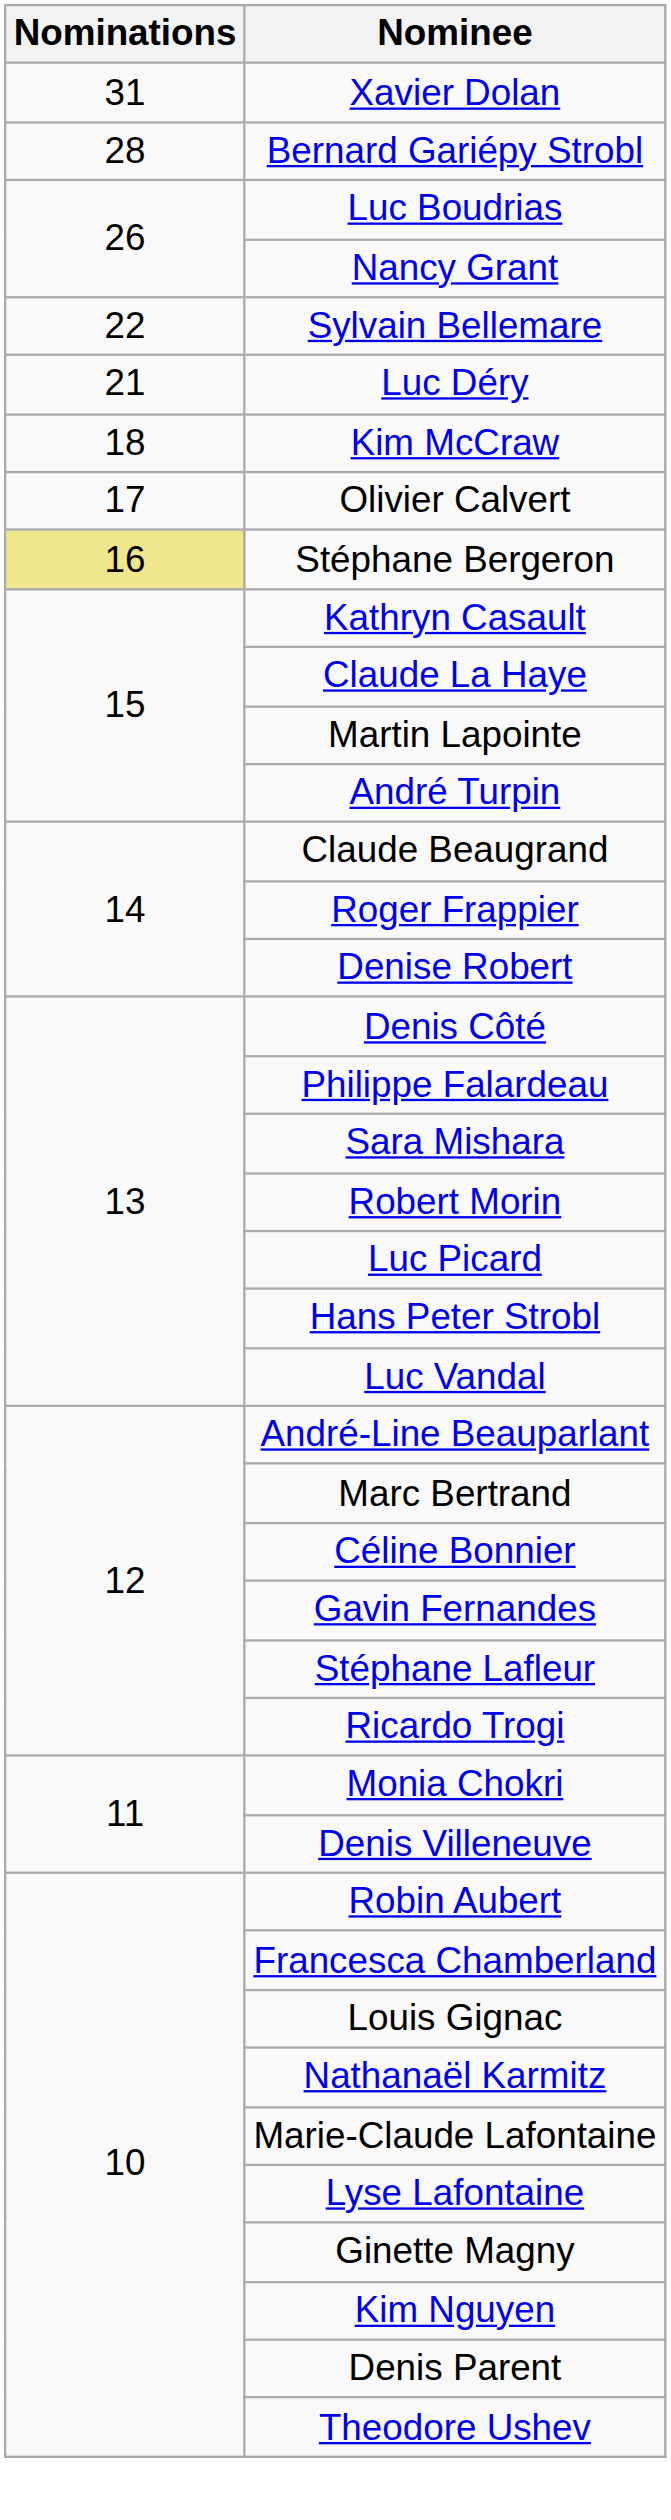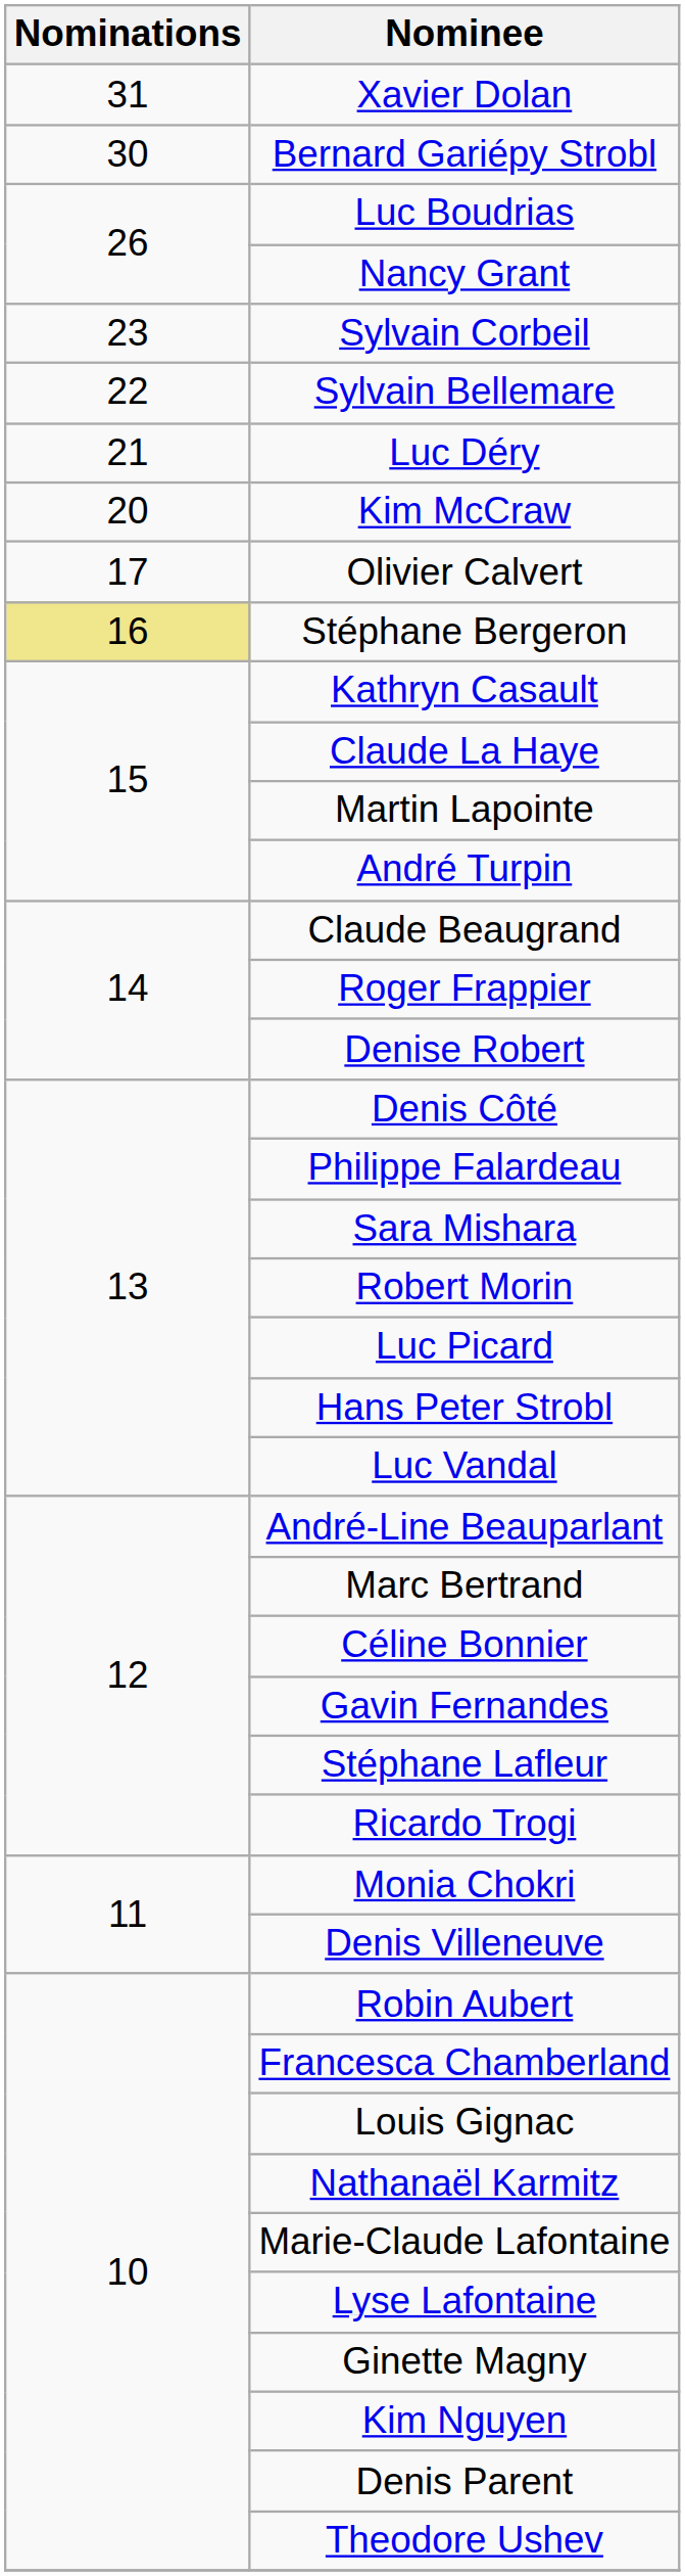 <table class="wikitable" style="text-align: center;">
 <tr>
 <th scope="col" width="55">Nominations</th>
 <th scope="col" align="center">Nominee</th>
 </tr>
 <tr>
 <td rowspan=1 style="text-align:center">31</td>
 <td><a href='#'>Xavier Dolan</a></td>
 </tr>
 <tr>
-<td rowspan=1 style="text-align:center">28</td>
+<td rowspan=1 style="text-align:center">30</td>
 <td><a href='#'>Bernard Gariépy Strobl</a></td>
 </tr>
 <tr>
 <td rowspan=2 style="text-align:center">26</td>
 <td><a href='#'>Luc Boudrias</a></td>
 </tr>
 <tr>
 <td><a href='#'>Nancy Grant</a></td>
 </tr>
 <tr>
+<td rowspan=1 style="text-align:center">23</td>
+<td><a href='#'>Sylvain Corbeil</a></td>
+</tr>
+<tr>
 <td rowspan=1 style="text-align:center">22</td>
 <td><a href='#'>Sylvain Bellemare</a></td>
 </tr>
 <tr>
 <td rowspan=1 style="text-align:center">21</td>
 <td><a href='#'>Luc Déry</a></td>
 </tr>
 <tr>
-<td rowspan=1 style="text-align:center">18</td>
+<td rowspan=1 style="text-align:center">20</td>
 <td><a href='#'>Kim McCraw</a></td>
 </tr>
 <tr>
 <td rowspan=1 style="text-align:center">17</td>
 <td>Olivier Calvert</td>
 </tr>
 <tr>
 <td rowspan=1 style="background: khaki; text-align:center">16</td>
 <td>Stéphane Bergeron</td>
 </tr>
 <tr>
 <td rowspan=4 style="text-align:center">15</td>
 <td><a href='#'>Kathryn Casault</a></td>
 </tr>
 <tr>
 <td><a href='#'>Claude La Haye</a></td>
 </tr>
 <tr>
 <td>Martin Lapointe</td>
 </tr>
 <tr>
 <td><a href='#'>André Turpin</a></td>
 </tr>
 <tr>
 <td rowspan=3 style="text-align:center">14</td>
 <td>Claude Beaugrand</td>
 </tr>
 <tr>
 <td><a href='#'>Roger Frappier</a></td>
 </tr>
 <tr>
 <td><a href='#'>Denise Robert</a></td>
 </tr>
 <tr>
 <td rowspan=7 style="text-align:center">13</td>
 <td><a href='#'>Denis Côté</a></td>
 </tr>
 <tr>
 <td><a href='#'>Philippe Falardeau</a></td>
 </tr>
 <tr>
 <td><a href='#'>Sara Mishara</a></td>
 </tr>
 <tr>
 <td><a href='#'>Robert Morin</a></td>
 </tr>
 <tr>
 <td><a href='#'>Luc Picard</a></td>
 </tr>
 <tr>
 <td><a href='#'>Hans Peter Strobl</a></td>
 </tr>
 <tr>
 <td><a href='#'>Luc Vandal</a></td>
 </tr>
 <tr>
 <td rowspan=6 style="text-align:center">12</td>
 <td><a href='#'>André-Line Beauparlant</a></td>
 </tr>
 <tr>
 <td>Marc Bertrand</td>
 </tr>
 <tr>
 <td><a href='#'>Céline Bonnier</a></td>
 </tr>
 <tr>
 <td><a href='#'>Gavin Fernandes</a></td>
 </tr>
 <tr>
 <td><a href='#'>Stéphane Lafleur</a></td>
 </tr>
 <tr>
 <td><a href='#'>Ricardo Trogi</a></td>
 </tr>
 <tr>
 <td rowspan=2 style="text-align:center">11</td>
 <td><a href='#'>Monia Chokri</a></td>
 </tr>
 <tr>
 <td><a href='#'>Denis Villeneuve</a></td>
 </tr>
 <tr>
 <td rowspan=10 style="text-align:center">10</td>
 <td><a href='#'>Robin Aubert</a></td>
 </tr>
 <tr>
 <td><a href='#'>Francesca Chamberland</a></td>
 </tr>
 <tr>
 <td>Louis Gignac</td>
 </tr>
 <tr>
 <td><a href='#'>Nathanaël Karmitz</a></td>
 </tr>
 <tr>
 <td>Marie-Claude Lafontaine</td>
 </tr>
 <tr>
 <td><a href='#'>Lyse Lafontaine</a></td>
 </tr>
 <tr>
 <td>Ginette Magny</td>
 </tr>
 <tr>
 <td><a href='#'>Kim Nguyen</a></td>
 </tr>
 <tr>
 <td>Denis Parent</td>
 </tr>
 <tr>
 <td><a href='#'>Theodore Ushev</a></td>
 </tr>
 <tr>
 </tr>
 </table>
